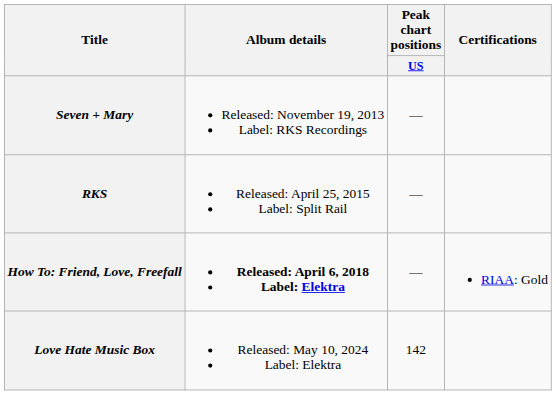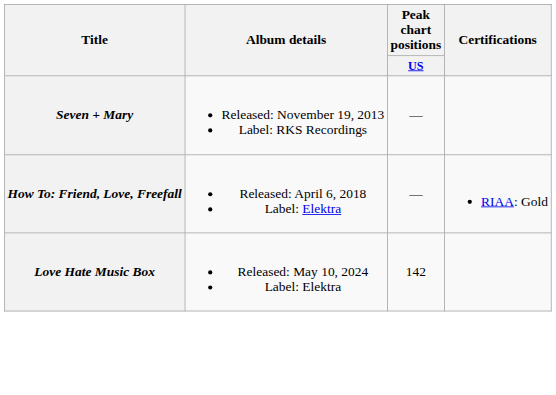 <table class="wikitable plainrowheaders" style="text-align:center">
 <tr>
 <th scope="col" rowspan="2">Title</th>
 <th scope="col" rowspan="2">Album details</th>
 <th scope="col" colspan="1">Peak chart positions</th>
 <th rowspan="2">Certifications</th>
 </tr>
 <tr>
 <th scope="col" style="width:3em;font-size:90%;"><a href='#'>US</a><br></th>
 </tr>
 <tr>
 <th scope="row"><em>Seven + Mary</em></th>
 <td><br><ul><li>Released: November 19, 2013</li><li>Label: RKS Recordings</li></ul></td>
 <td>—</td>
 <td></td>
 </tr>
 <tr>
-<th scope="row"><em>RKS</em></th>
-<td><br><ul><li>Released: April 25, 2015</li><li>Label: Split Rail</li></ul></td>
-<td>—</td>
-<td></td>
-</tr>
-<tr>
 <th scope="row"><em>How To: Friend, Love, Freefall</em></th>
-<td><strong><br><ul><li>Released: April 6, 2018</li><li>Label: <a href='#'>Elektra</a></li></ul></strong></td>
+<td><br><ul><li>Released: April 6, 2018</li><li>Label: <a href='#'>Elektra</a></li></ul></td>
 <td>—</td>
 <td><br><ul><li><a href='#'>RIAA</a>: Gold</li></ul></td>
 </tr>
 <tr>
 <th scope="row"><em>Love Hate Music Box</em></th>
 <td><br><ul><li>Released: May 10, 2024</li><li>Label: Elektra</li></ul></td>
 <td>142</td>
 <td></td>
 </tr>
 </table>
